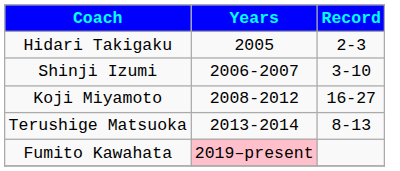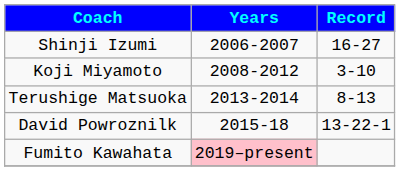 <table class="wikitable" style="text-align:center">
 <tr>
 <th style="background:#0000FF;color:#00FFFF">Coach</th>
 <th style="background:#0000FF;color:#00FFFF">Years</th>
 <th style="background:#0000FF;color:#00FFFF">Record</th>
 </tr>
 <tr>
-<td>Hidari Takigaku</td>
-<td>2005</td>
-<td>2-3 </td>
-</tr>
-<tr>
 <td>Shinji Izumi</td>
 <td>2006-2007</td>
-<td>3-10  </td>
+<td>16-27  </td>
 </tr>
 <tr>
 <td>Koji Miyamoto</td>
 <td>2008-2012</td>
-<td>16-27  </td>
+<td>3-10  </td>
 </tr>
 <tr>
 <td>Terushige Matsuoka</td>
 <td>2013-2014</td>
 <td>8-13 </td>
+</tr>
+<tr>
+<td>David Powroznilk</td>
+<td>2015-18</td>
+<td>13-22-1 </td>
 </tr>
 <tr>
 <td>Fumito Kawahata</td>
 <td style="background: pink;">2019–present</td>
 <td></td>
 </tr>
 <tr>
 </tr>
 </table>
